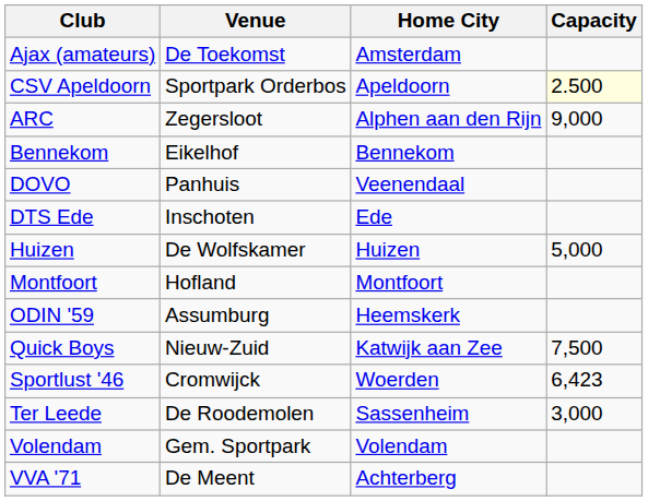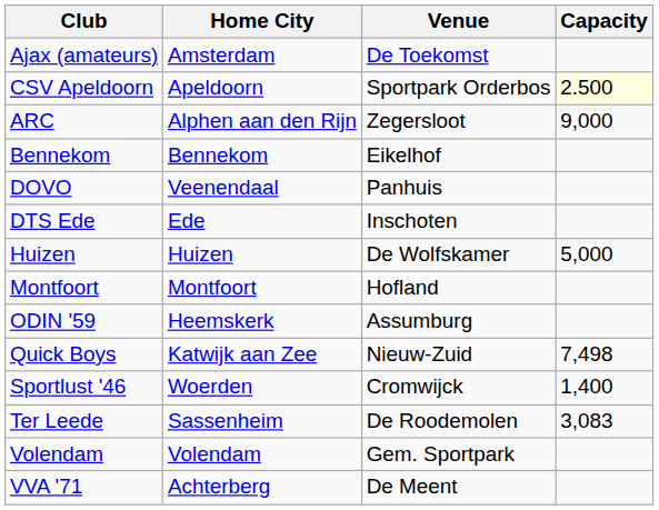 <table class="wikitable sortable">
 <tr>
 <th>Club</th>
+<th>Home City</th>
 <th>Venue</th>
-<th>Home City</th>
 <th>Capacity</th>
 </tr>
 <tr>
 <td><a href='#'>Ajax (amateurs)</a></td>
+<td><a href='#'>Amsterdam</a></td>
 <td><a href='#'>De Toekomst</a></td>
-<td><a href='#'>Amsterdam</a></td>
 <td></td>
 </tr>
 <tr>
 <td><a href='#'>CSV Apeldoorn</a></td>
+<td><a href='#'>Apeldoorn</a></td>
 <td>Sportpark Orderbos</td>
-<td><a href='#'>Apeldoorn</a></td>
 <td style="background: lightyellow;">2.500</td>
 </tr>
 <tr>
 <td><a href='#'>ARC</a></td>
+<td><a href='#'>Alphen aan den Rijn</a></td>
 <td>Zegersloot</td>
-<td><a href='#'>Alphen aan den Rijn</a></td>
 <td>9,000</td>
 </tr>
 <tr>
 <td><a href='#'>Bennekom</a></td>
+<td><a href='#'>Bennekom</a></td>
 <td>Eikelhof</td>
-<td><a href='#'>Bennekom</a></td>
 <td></td>
 </tr>
 <tr>
 <td><a href='#'>DOVO</a></td>
+<td><a href='#'>Veenendaal</a></td>
 <td>Panhuis</td>
-<td><a href='#'>Veenendaal</a></td>
 <td></td>
 </tr>
 <tr>
 <td><a href='#'>DTS Ede</a></td>
+<td><a href='#'>Ede</a></td>
 <td>Inschoten</td>
-<td><a href='#'>Ede</a></td>
 <td></td>
 </tr>
 <tr>
 <td><a href='#'>Huizen</a></td>
+<td><a href='#'>Huizen</a></td>
 <td>De Wolfskamer</td>
-<td><a href='#'>Huizen</a></td>
 <td>5,000</td>
 </tr>
 <tr>
 <td><a href='#'>Montfoort</a></td>
+<td><a href='#'>Montfoort</a></td>
 <td>Hofland</td>
-<td><a href='#'>Montfoort</a></td>
 <td></td>
 </tr>
 <tr>
 <td><a href='#'>ODIN '59</a></td>
+<td><a href='#'>Heemskerk</a></td>
 <td>Assumburg</td>
-<td><a href='#'>Heemskerk</a></td>
 <td></td>
 </tr>
 <tr>
 <td><a href='#'>Quick Boys</a></td>
+<td><a href='#'>Katwijk aan Zee</a></td>
 <td>Nieuw-Zuid</td>
-<td><a href='#'>Katwijk aan Zee</a></td>
-<td>7,500</td>
+<td>7,498</td>
 </tr>
 <tr>
 <td><a href='#'>Sportlust '46</a></td>
+<td><a href='#'>Woerden</a></td>
 <td>Cromwijck</td>
-<td><a href='#'>Woerden</a></td>
-<td>6,423</td>
+<td>1,400</td>
 </tr>
 <tr>
 <td><a href='#'>Ter Leede</a></td>
+<td><a href='#'>Sassenheim</a></td>
 <td>De Roodemolen</td>
-<td><a href='#'>Sassenheim</a></td>
-<td>3,000</td>
+<td>3,083</td>
 </tr>
 <tr>
 <td><a href='#'>Volendam</a></td>
+<td><a href='#'>Volendam</a></td>
 <td>Gem. Sportpark</td>
-<td><a href='#'>Volendam</a></td>
 <td></td>
 </tr>
 <tr>
 <td><a href='#'>VVA '71</a></td>
+<td><a href='#'>Achterberg</a></td>
 <td>De Meent</td>
-<td><a href='#'>Achterberg</a></td>
 <td></td>
 </tr>
 </table>
